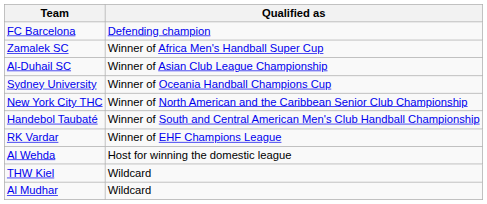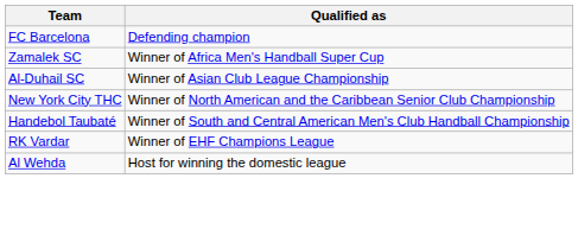 <table class="wikitable">
 <tr>
 <th>Team</th>
 <th>Qualified as</th>
 </tr>
 <tr>
 <td> <a href='#'>FC Barcelona</a></td>
 <td><a href='#'>Defending champion</a></td>
 </tr>
 <tr>
 <td> <a href='#'>Zamalek SC</a></td>
 <td>Winner of <a href='#'>Africa Men's Handball Super Cup</a></td>
 </tr>
 <tr>
 <td> <a href='#'>Al-Duhail SC</a></td>
 <td>Winner of <a href='#'>Asian Club League Championship</a></td>
 </tr>
 <tr>
-<td> <a href='#'>Sydney University</a></td>
-<td>Winner of <a href='#'>Oceania Handball Champions Cup</a></td>
-</tr>
-<tr>
 <td> <a href='#'>New York City THC</a></td>
 <td>Winner of <a href='#'>North American and the Caribbean Senior Club Championship</a></td>
 </tr>
 <tr>
 <td> <a href='#'>Handebol Taubaté</a></td>
 <td>Winner of <a href='#'>South and Central American Men's Club Handball Championship</a></td>
 </tr>
 <tr>
 <td> <a href='#'>RK Vardar</a></td>
 <td>Winner of <a href='#'>EHF Champions League</a></td>
 </tr>
 <tr>
 <td> <a href='#'>Al Wehda</a></td>
 <td>Host for winning the domestic league</td>
 </tr>
-<tr>
-<td> <a href='#'>THW Kiel</a></td>
-<td>Wildcard</td>
-</tr>
-<tr>
-<td> <a href='#'>Al Mudhar</a></td>
-<td>Wildcard</td>
-</tr>
 </table>
